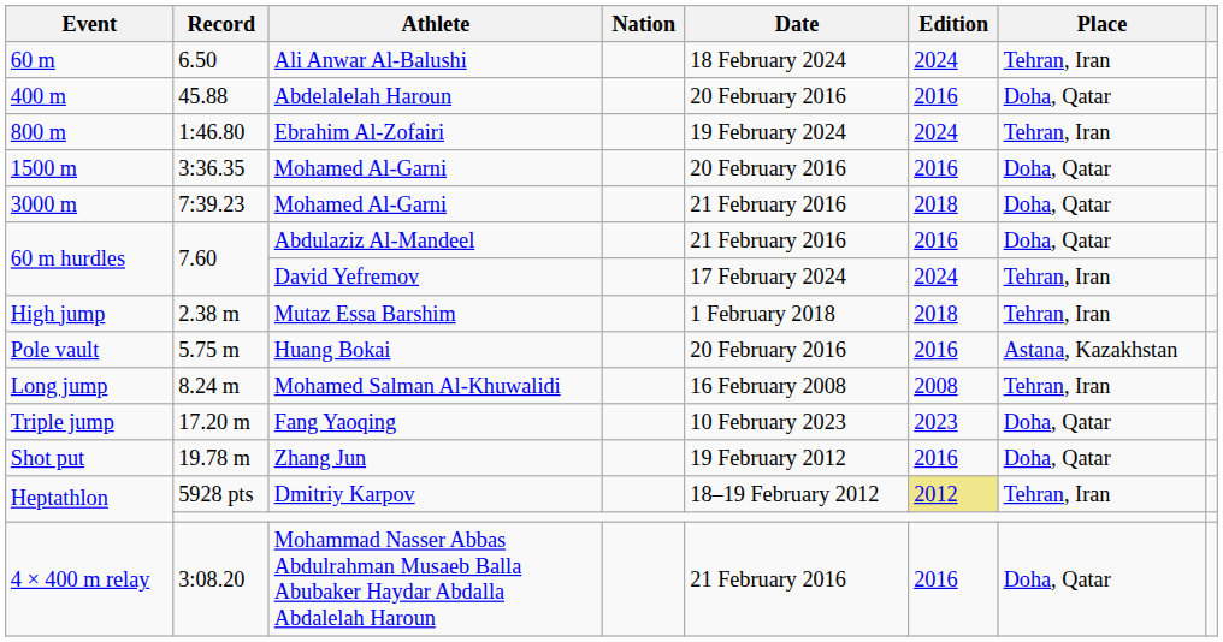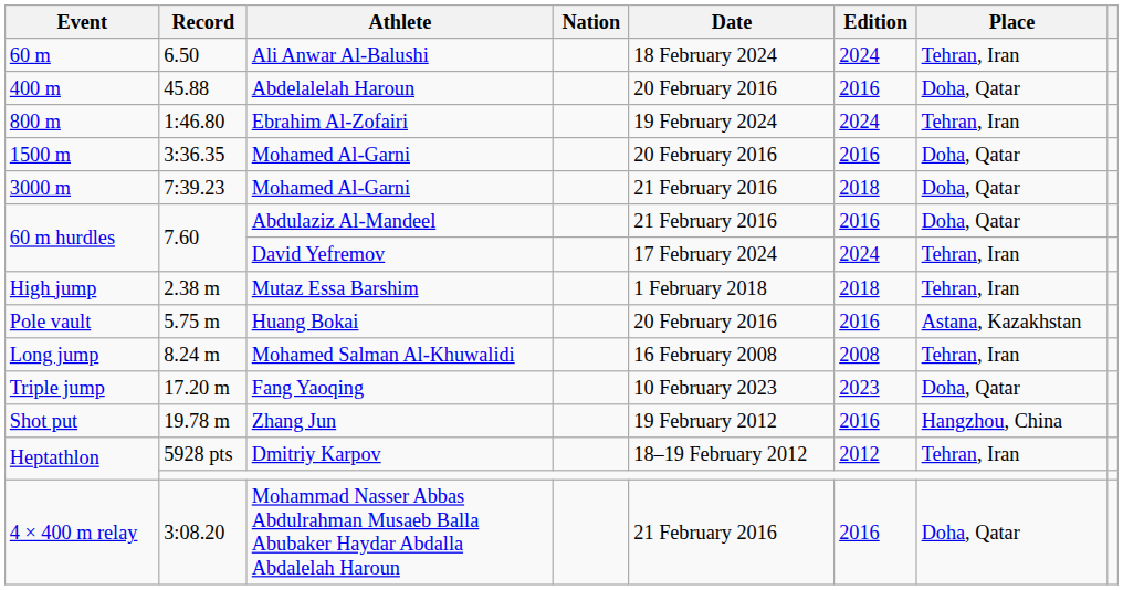 <table class="wikitable sortable" style="font-size:95%; width: 95%;">
 <tr>
 <th>Event</th>
 <th>Record</th>
 <th>Athlete</th>
 <th>Nation</th>
 <th>Date</th>
 <th>Edition</th>
 <th>Place</th>
 <th></th>
 </tr>
 <tr>
 <td><a href='#'>60 m</a></td>
 <td>6.50 </td>
 <td><a href='#'>Ali Anwar Al-Balushi</a></td>
 <td></td>
 <td>18 February 2024</td>
 <td><a href='#'>2024</a></td>
 <td><a href='#'>Tehran</a>, Iran</td>
 <td></td>
 </tr>
 <tr>
 <td><a href='#'>400 m</a></td>
 <td>45.88</td>
 <td><a href='#'>Abdelalelah Haroun</a></td>
 <td></td>
 <td>20 February 2016</td>
 <td><a href='#'>2016</a></td>
 <td><a href='#'>Doha</a>, Qatar</td>
 <td></td>
 </tr>
 <tr>
 <td><a href='#'>800 m</a></td>
 <td>1:46.80 </td>
 <td><a href='#'>Ebrahim Al-Zofairi</a></td>
 <td></td>
 <td>19 February 2024</td>
 <td><a href='#'>2024</a></td>
 <td><a href='#'>Tehran</a>, Iran</td>
 <td></td>
 </tr>
 <tr>
 <td><a href='#'>1500 m</a></td>
 <td>3:36.35 </td>
 <td><a href='#'>Mohamed Al-Garni</a></td>
 <td></td>
 <td>20 February 2016</td>
 <td><a href='#'>2016</a></td>
 <td><a href='#'>Doha</a>, Qatar</td>
 <td></td>
 </tr>
 <tr>
 <td><a href='#'>3000 m</a></td>
 <td>7:39.23</td>
 <td><a href='#'>Mohamed Al-Garni</a></td>
 <td></td>
 <td>21 February 2016</td>
 <td><a href='#'>2018</a></td>
 <td><a href='#'>Doha</a>, Qatar</td>
 <td></td>
 </tr>
 <tr>
 <td rowspan=2><a href='#'>60 m hurdles</a></td>
 <td rowspan=2>7.60</td>
 <td><a href='#'>Abdulaziz Al-Mandeel</a></td>
 <td></td>
 <td>21 February 2016</td>
 <td><a href='#'>2016</a></td>
 <td><a href='#'>Doha</a>, Qatar</td>
 <td></td>
 </tr>
 <tr>
 <td><a href='#'>David Yefremov</a></td>
 <td></td>
 <td>17 February 2024</td>
 <td><a href='#'>2024</a></td>
 <td><a href='#'>Tehran</a>, Iran</td>
 <td></td>
 </tr>
 <tr>
 <td><a href='#'>High jump</a></td>
 <td>2.38 m</td>
 <td><a href='#'>Mutaz Essa Barshim</a></td>
 <td></td>
 <td>1 February 2018</td>
 <td><a href='#'>2018</a></td>
 <td><a href='#'>Tehran</a>, Iran</td>
 <td></td>
 </tr>
 <tr>
 <td><a href='#'>Pole vault</a></td>
 <td>5.75 m</td>
 <td><a href='#'>Huang Bokai</a></td>
 <td></td>
 <td>20 February 2016</td>
 <td><a href='#'>2016</a></td>
 <td><a href='#'>Astana</a>, Kazakhstan</td>
 <td></td>
 </tr>
 <tr>
 <td><a href='#'>Long jump</a></td>
 <td>8.24 m</td>
 <td><a href='#'>Mohamed Salman Al-Khuwalidi</a></td>
 <td></td>
 <td>16 February 2008</td>
 <td><a href='#'>2008</a></td>
 <td><a href='#'>Tehran</a>, Iran</td>
 <td></td>
 </tr>
 <tr>
 <td><a href='#'>Triple jump</a></td>
 <td>17.20 m</td>
 <td><a href='#'>Fang Yaoqing</a></td>
 <td></td>
 <td>10 February 2023</td>
 <td><a href='#'>2023</a></td>
 <td><a href='#'>Doha</a>, Qatar</td>
 <td></td>
 </tr>
 <tr>
 <td><a href='#'>Shot put</a></td>
 <td>19.78 m</td>
 <td><a href='#'>Zhang Jun</a></td>
 <td></td>
 <td>19 February 2012</td>
 <td><a href='#'>2016</a></td>
-<td><a href='#'>Doha</a>, Qatar</td>
+<td><a href='#'>Hangzhou</a>, China</td>
 <td></td>
 </tr>
 <tr>
 <td rowspan=2><a href='#'>Heptathlon</a></td>
 <td>5928 pts</td>
 <td><a href='#'>Dmitriy Karpov</a></td>
 <td></td>
 <td>18–19 February 2012</td>
-<td style="background: khaki;"><a href='#'>2012</a></td>
+<td><a href='#'>2012</a></td>
 <td><a href='#'>Tehran</a>, Iran</td>
 <td></td>
 </tr>
 <tr>
 <td colspan=6></td>
 <td></td>
 </tr>
 <tr>
 <td><a href='#'>4 × 400 m relay</a></td>
 <td>3:08.20</td>
 <td><a href='#'>Mohammad Nasser Abbas</a><br><a href='#'>Abdulrahman Musaeb Balla</a><br><a href='#'>Abubaker Haydar Abdalla</a><br><a href='#'>Abdalelah Haroun</a></td>
 <td></td>
 <td>21 February 2016</td>
 <td><a href='#'>2016</a></td>
 <td><a href='#'>Doha</a>, Qatar</td>
 <td></td>
 </tr>
 </table>
